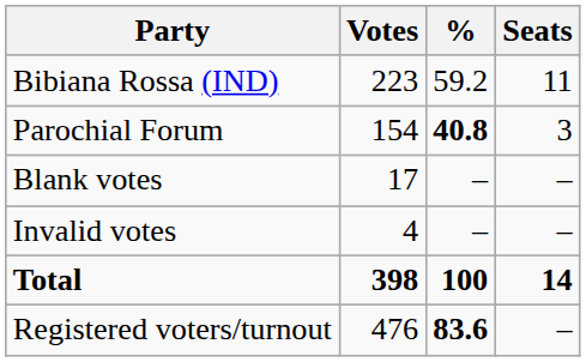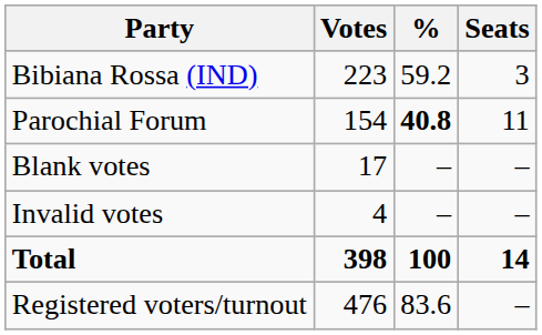 <table class=wikitable style=text-align:right>
 <tr>
 <th>Party</th>
 <th>Votes</th>
 <th>%</th>
 <th>Seats</th>
 </tr>
 <tr>
 <td align=left>Bibiana Rossa <a href='#'>(IND)</a></td>
 <td>223</td>
 <td>59.2</td>
-<td>11</td>
+<td>3</td>
 </tr>
 <tr>
 <td align=left>Parochial Forum</td>
 <td>154</td>
 <td><strong>40.8</strong></td>
-<td>3</td>
+<td>11</td>
 </tr>
 <tr>
 <td align=left>Blank votes</td>
 <td>17</td>
 <td>–</td>
 <td>–</td>
 </tr>
 <tr>
 <td align=left>Invalid votes</td>
 <td>4</td>
 <td>–</td>
 <td>–</td>
 </tr>
 <tr style="font-weight:bold">
 <td align=left>Total</td>
 <td>398</td>
 <td>100</td>
 <td>14</td>
 </tr>
 <tr>
 <td align=left>Registered voters/turnout</td>
 <td>476</td>
-<td><strong>83.6</strong></td>
+<td>83.6</td>
 <td>–</td>
 </tr>
 </table>
